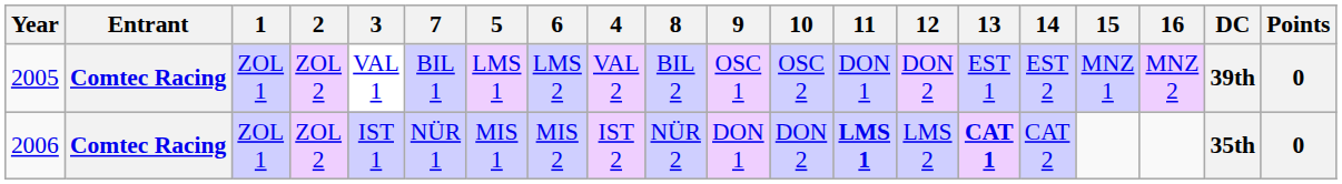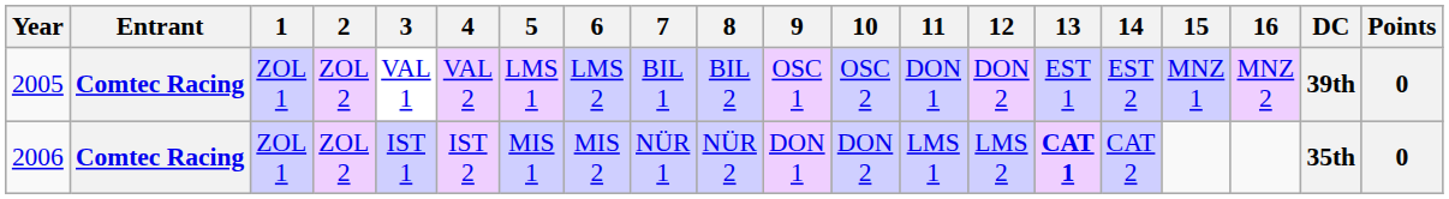 <table class="wikitable" style="text-align:center; font-size:85%">
 <tr>
 <th>Year</th>
 <th>Entrant</th>
 <th>1</th>
 <th>2</th>
 <th>3</th>
-<th>7</th>
+<th>4</th>
 <th>5</th>
 <th>6</th>
-<th>4</th>
+<th>7</th>
 <th>8</th>
 <th>9</th>
 <th>10</th>
 <th>11</th>
 <th>12</th>
 <th>13</th>
 <th>14</th>
 <th>15</th>
 <th>16</th>
 <th>DC</th>
 <th>Points</th>
 </tr>
 <tr>
 <td><a href='#'>2005</a></td>
 <th nowrap><a href='#'>Comtec Racing</a></th>
 <td style="background:#cfcfff;"><a href='#'>ZOL<br>1</a><br></td>
 <td style="background:#efcfff;"><a href='#'>ZOL<br>2</a><br></td>
 <td style="background:#ffffff;"><a href='#'>VAL<br>1</a><br></td>
-<td style="background:#cfcfff;"><a href='#'>BIL<br>1</a><br></td>
+<td style="background:#efcfff;"><a href='#'>VAL<br>2</a><br></td>
 <td style="background:#efcfff;"><a href='#'>LMS<br>1</a><br></td>
 <td style="background:#cfcfff;"><a href='#'>LMS<br>2</a><br></td>
-<td style="background:#efcfff;"><a href='#'>VAL<br>2</a><br></td>
+<td style="background:#cfcfff;"><a href='#'>BIL<br>1</a><br></td>
 <td style="background:#cfcfff;"><a href='#'>BIL<br>2</a><br></td>
 <td style="background:#efcfff;"><a href='#'>OSC<br>1</a><br></td>
 <td style="background:#cfcfff;"><a href='#'>OSC<br>2</a><br></td>
 <td style="background:#cfcfff;"><a href='#'>DON<br>1</a><br></td>
 <td style="background:#efcfff;"><a href='#'>DON<br>2</a><br></td>
 <td style="background:#cfcfff;"><a href='#'>EST<br>1</a><br></td>
 <td style="background:#cfcfff;"><a href='#'>EST<br>2</a><br></td>
 <td style="background:#cfcfff;"><a href='#'>MNZ<br>1</a><br></td>
 <td style="background:#efcfff;"><a href='#'>MNZ<br>2</a><br></td>
 <th>39th</th>
 <th>0</th>
 </tr>
 <tr>
 <td><a href='#'>2006</a></td>
 <th nowrap><a href='#'>Comtec Racing</a></th>
 <td style="background:#cfcfff;"><a href='#'>ZOL<br>1</a><br></td>
 <td style="background:#efcfff;"><a href='#'>ZOL<br>2</a><br></td>
 <td style="background:#cfcfff;"><a href='#'>IST<br>1</a><br></td>
-<td style="background:#cfcfff;"><a href='#'>NÜR<br>1</a><br></td>
+<td style="background:#efcfff;"><a href='#'>IST<br>2</a><br></td>
 <td style="background:#cfcfff;"><a href='#'>MIS<br>1</a><br></td>
 <td style="background:#cfcfff;"><a href='#'>MIS<br>2</a><br></td>
-<td style="background:#efcfff;"><a href='#'>IST<br>2</a><br></td>
+<td style="background:#cfcfff;"><a href='#'>NÜR<br>1</a><br></td>
 <td style="background:#cfcfff;"><a href='#'>NÜR<br>2</a><br></td>
 <td style="background:#efcfff;"><a href='#'>DON<br>1</a><br></td>
 <td style="background:#cfcfff;"><a href='#'>DON<br>2</a><br></td>
-<td style="background:#cfcfff;"><strong><a href='#'>LMS<br>1</a><br></strong></td>
+<td style="background:#cfcfff;"><a href='#'>LMS<br>1</a><br></td>
 <td style="background:#cfcfff;"><a href='#'>LMS<br>2</a><br></td>
 <td style="background:#efcfff;"><strong><a href='#'>CAT<br>1</a><br></strong></td>
 <td style="background:#cfcfff;"><a href='#'>CAT<br>2</a><br></td>
 <td></td>
 <td></td>
 <th>35th</th>
 <th>0</th>
 </tr>
 </table>
